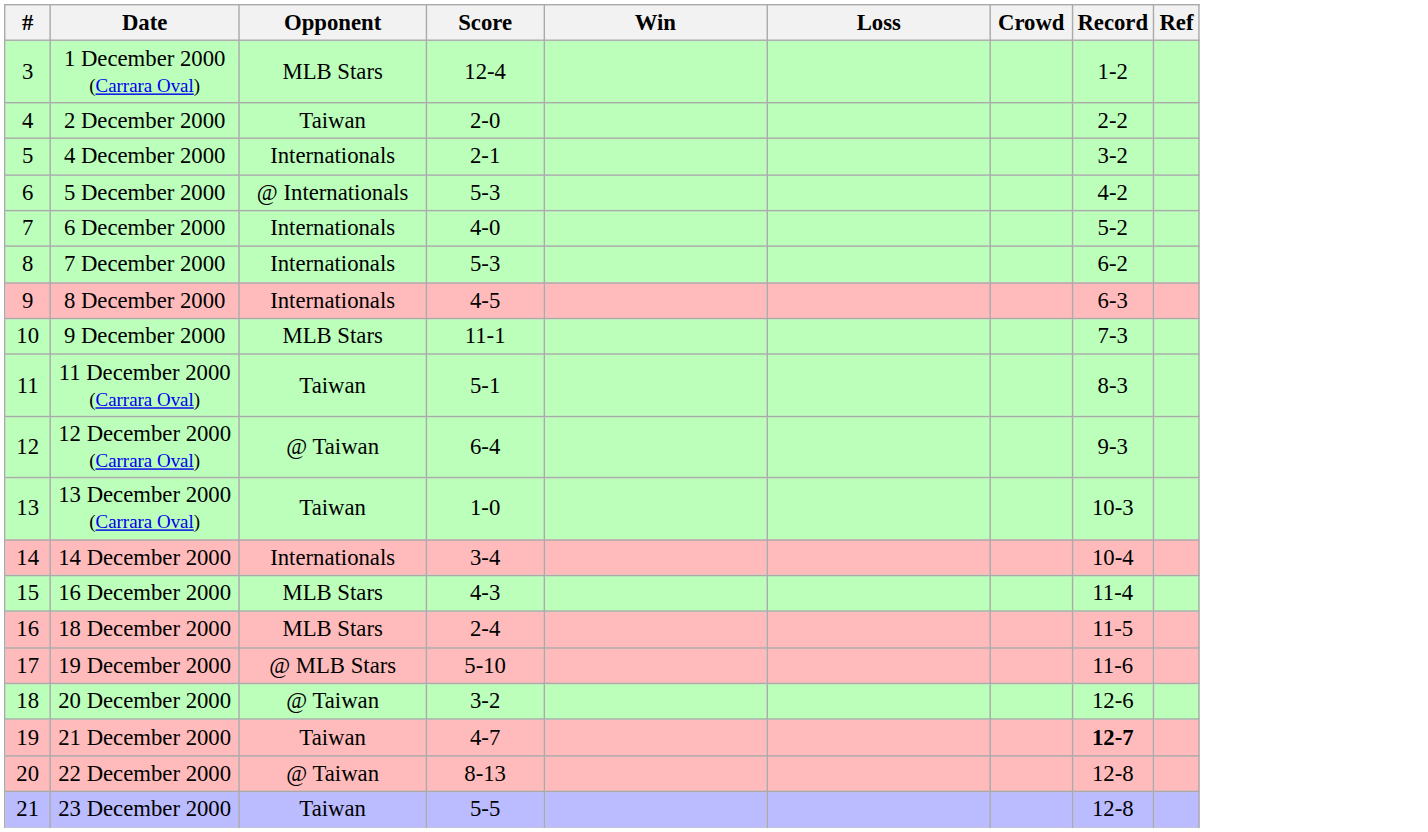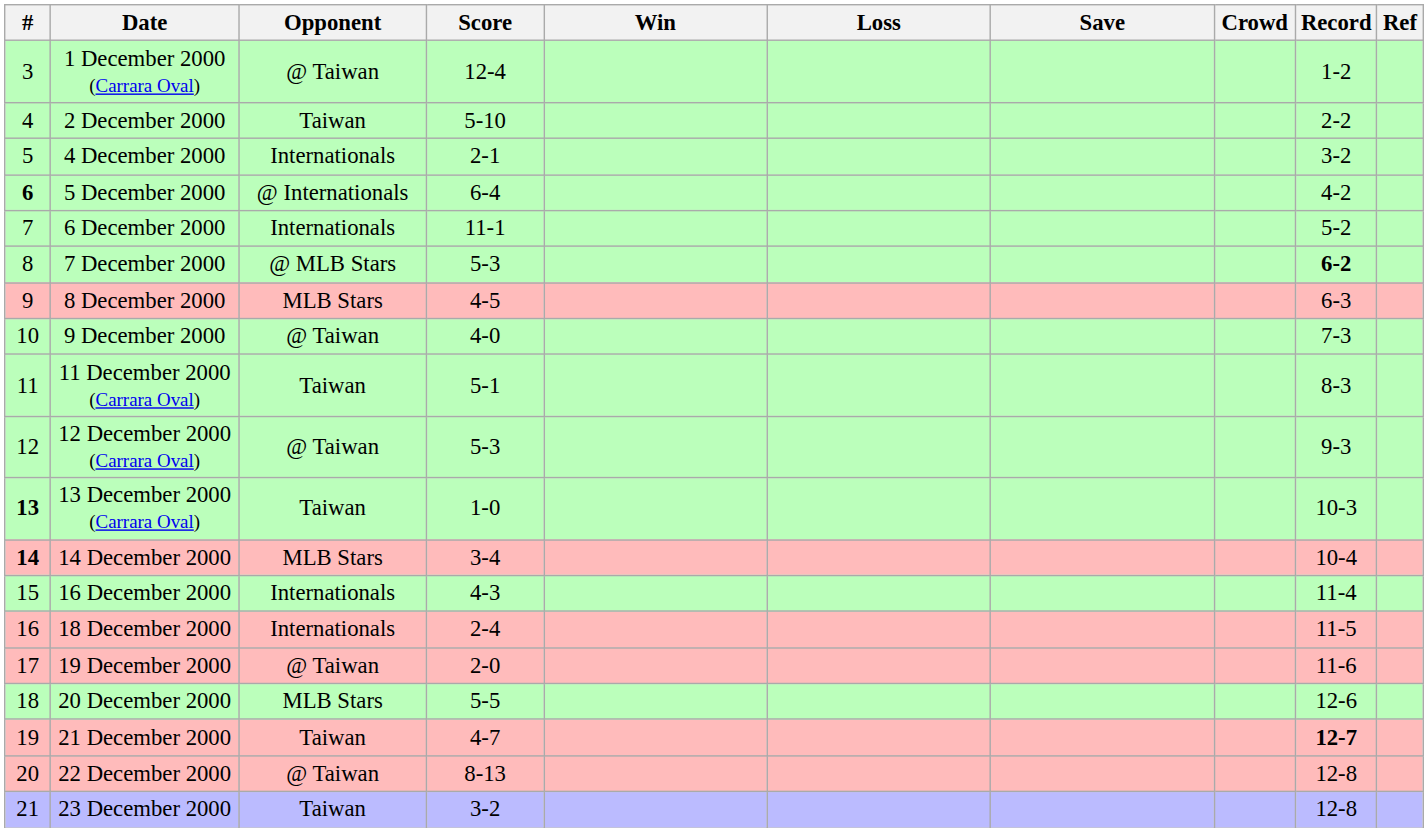 <table class="wikitable" style="text-align:center">
 <tr>
 <th width=25>#</th>
 <th width=125>Date</th>
 <th width=125>Opponent</th>
 <th width=75>Score</th>
 <th width=150>Win</th>
 <th width=150>Loss</th>
+<th width=150>Save</th>
 <th width=50>Crowd</th>
 <th width=50>Record</th>
 <th width=25>Ref</th>
 </tr>
 <tr bgcolor=#bbffbb>
 <td>3</td>
 <td>1 December 2000 <small>(<a href='#'>Carrara Oval</a>)</small></td>
-<td>MLB Stars</td>
+<td>@ Taiwan</td>
 <td>12-4</td>
+<td></td>
 <td></td>
 <td></td>
 <td></td>
 <td>1-2</td>
 <td></td>
 </tr>
 <tr bgcolor=#bbffbb>
 <td>4</td>
 <td>2 December 2000</td>
 <td>Taiwan</td>
-<td>2-0</td>
+<td>5-10</td>
+<td></td>
 <td></td>
 <td></td>
 <td></td>
 <td>2-2</td>
 <td></td>
 </tr>
 <tr bgcolor=#bbffbb>
 <td>5</td>
 <td>4 December 2000</td>
 <td>Internationals</td>
 <td>2-1</td>
 <td></td>
 <td></td>
 <td></td>
+<td></td>
 <td>3-2</td>
 <td></td>
 </tr>
 <tr bgcolor=#bbffbb>
-<td>6</td>
+<td><strong>6</strong></td>
 <td>5 December 2000</td>
 <td>@ Internationals</td>
-<td>5-3</td>
+<td>6-4</td>
+<td></td>
 <td></td>
 <td></td>
 <td></td>
 <td>4-2</td>
 <td></td>
 </tr>
 <tr bgcolor=#bbffbb>
 <td>7</td>
 <td>6 December 2000</td>
 <td>Internationals</td>
-<td>4-0</td>
+<td>11-1</td>
+<td></td>
 <td></td>
 <td></td>
 <td></td>
 <td>5-2</td>
 <td></td>
 </tr>
 <tr bgcolor=#bbffbb>
 <td>8</td>
 <td>7 December 2000</td>
-<td>Internationals</td>
+<td>@ MLB Stars</td>
 <td>5-3</td>
 <td></td>
 <td></td>
 <td></td>
-<td>6-2</td>
+<td></td>
+<td><strong>6-2</strong></td>
 <td></td>
 </tr>
 <tr bgcolor=#ffbbbb>
 <td>9</td>
 <td>8 December 2000</td>
-<td>Internationals</td>
+<td>MLB Stars</td>
 <td>4-5</td>
+<td></td>
 <td></td>
 <td></td>
 <td></td>
 <td>6-3</td>
 <td></td>
 </tr>
 <tr bgcolor=#bbffbb>
 <td>10</td>
 <td>9 December 2000</td>
-<td>MLB Stars</td>
-<td>11-1</td>
+<td>@ Taiwan</td>
+<td>4-0</td>
+<td></td>
 <td></td>
 <td></td>
 <td></td>
 <td>7-3</td>
 <td></td>
 </tr>
 <tr bgcolor=#bbffbb>
 <td>11</td>
 <td>11 December 2000 <small>(<a href='#'>Carrara Oval</a>)</small></td>
 <td>Taiwan</td>
 <td>5-1</td>
 <td></td>
 <td></td>
 <td></td>
+<td></td>
 <td>8-3</td>
 <td></td>
 </tr>
 <tr bgcolor=#bbffbb>
 <td>12</td>
 <td>12 December 2000 <small>(<a href='#'>Carrara Oval</a>)</small></td>
 <td>@ Taiwan</td>
-<td>6-4</td>
+<td>5-3</td>
+<td></td>
 <td></td>
 <td></td>
 <td></td>
 <td>9-3</td>
 <td></td>
 </tr>
 <tr bgcolor=#bbffbb>
-<td>13</td>
+<td><strong>13</strong></td>
 <td>13 December 2000 <small>(<a href='#'>Carrara Oval</a>)</small></td>
 <td>Taiwan</td>
 <td>1-0</td>
+<td></td>
 <td></td>
 <td></td>
 <td></td>
 <td>10-3</td>
 <td></td>
 </tr>
 <tr bgcolor=#ffbbbb>
-<td>14</td>
+<td><strong>14</strong></td>
 <td>14 December 2000</td>
-<td>Internationals</td>
+<td>MLB Stars</td>
 <td>3-4</td>
+<td></td>
 <td></td>
 <td></td>
 <td></td>
 <td>10-4</td>
 <td></td>
 </tr>
 <tr bgcolor=#bbffbb>
 <td>15</td>
 <td>16 December 2000</td>
-<td>MLB Stars</td>
+<td>Internationals</td>
 <td>4-3</td>
+<td></td>
 <td></td>
 <td></td>
 <td></td>
 <td>11-4</td>
 <td></td>
 </tr>
 <tr bgcolor=#ffbbbb>
 <td>16</td>
 <td>18 December 2000</td>
-<td>MLB Stars</td>
+<td>Internationals</td>
 <td>2-4</td>
+<td></td>
 <td></td>
 <td></td>
 <td></td>
 <td>11-5</td>
 <td></td>
 </tr>
 <tr bgcolor=#ffbbbb>
 <td>17</td>
 <td>19 December 2000</td>
-<td>@ MLB Stars</td>
-<td>5-10</td>
+<td>@ Taiwan</td>
+<td>2-0</td>
+<td></td>
 <td></td>
 <td></td>
 <td></td>
 <td>11-6</td>
 <td></td>
 </tr>
 <tr bgcolor=#bbffbb>
 <td>18</td>
 <td>20 December 2000</td>
-<td>@ Taiwan</td>
-<td>3-2</td>
+<td>MLB Stars</td>
+<td>5-5</td>
+<td></td>
 <td></td>
 <td></td>
 <td></td>
 <td>12-6</td>
 <td></td>
 </tr>
 <tr bgcolor=#ffbbbb>
 <td>19</td>
 <td>21 December 2000</td>
 <td>Taiwan</td>
 <td>4-7</td>
 <td></td>
 <td></td>
 <td></td>
+<td></td>
 <td><strong>12-7</strong></td>
 <td></td>
 </tr>
 <tr bgcolor=#ffbbbb>
 <td>20</td>
 <td>22 December 2000</td>
 <td>@ Taiwan</td>
 <td>8-13</td>
 <td></td>
 <td></td>
 <td></td>
+<td></td>
 <td>12-8</td>
 <td></td>
 </tr>
 <tr bgcolor=#bbbbff>
 <td>21</td>
 <td>23 December 2000</td>
 <td>Taiwan</td>
-<td>5-5</td>
+<td>3-2</td>
+<td></td>
 <td></td>
 <td></td>
 <td></td>
 <td>12-8</td>
 <td></td>
 </tr>
 </table>
